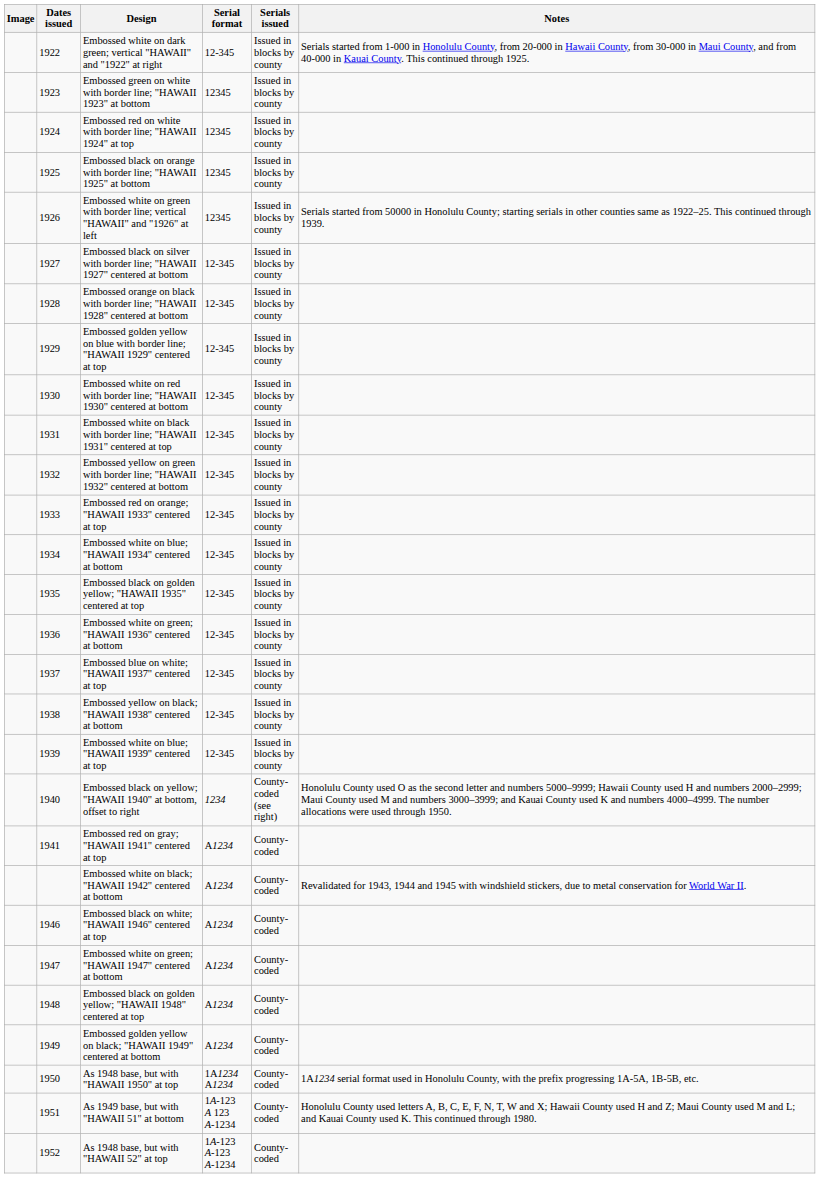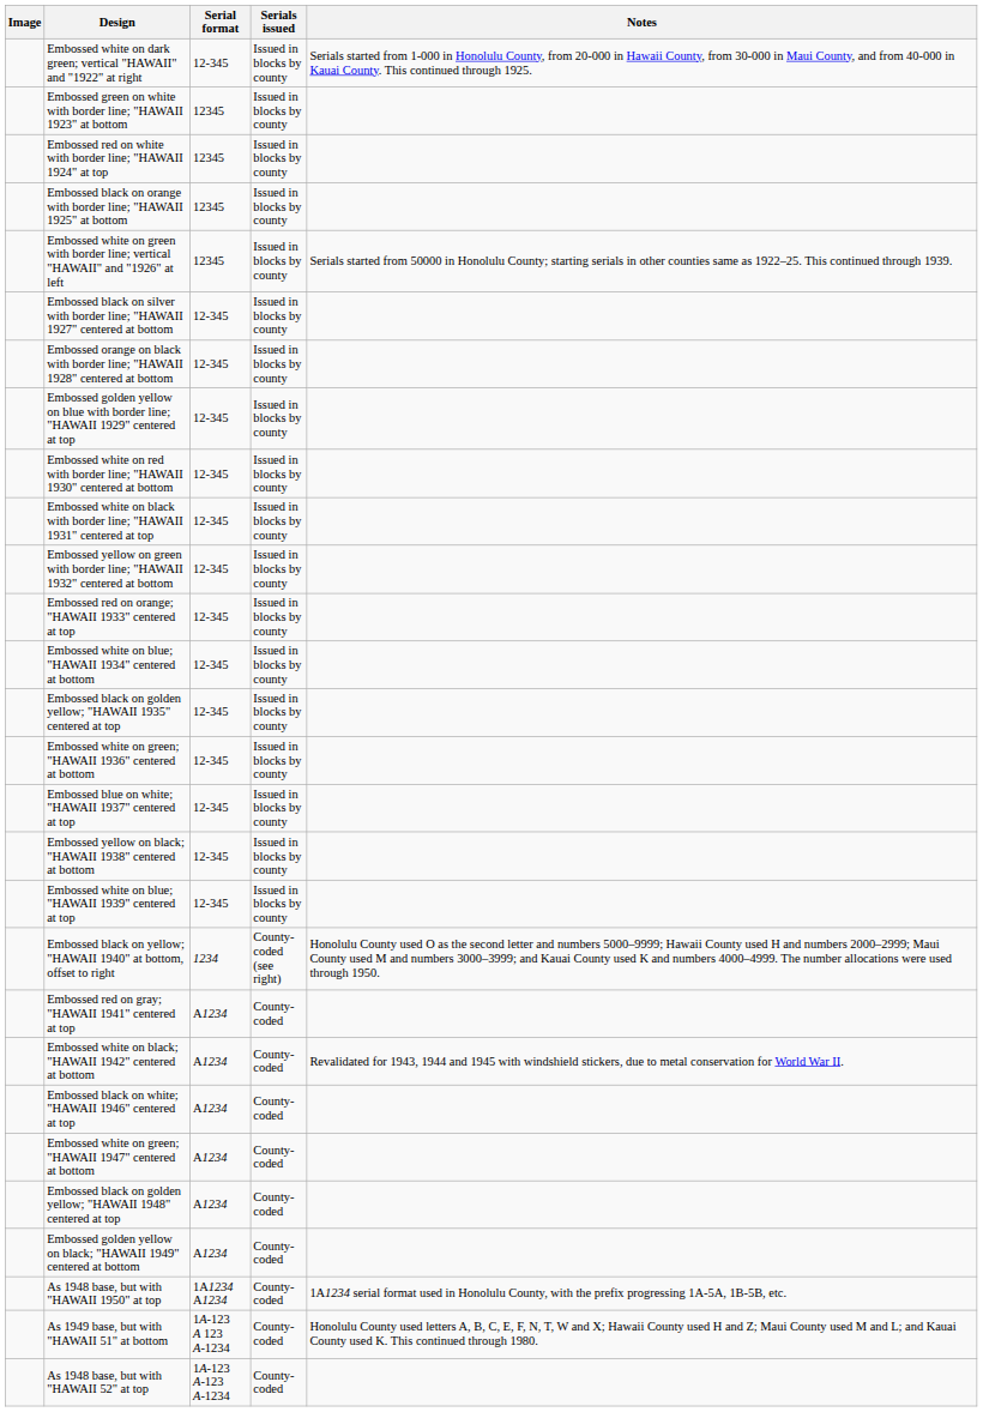 <table class=wikitable>
 <tr>
 <th>Image</th>
-<th>Dates issued</th>
 <th style="width:180px">Design</th>
 <th>Serial format</th>
 <th style="width:65px">Serials issued</th>
 <th>Notes</th>
 </tr>
 <tr>
 <td></td>
-<td>1922</td>
 <td>Embossed white on dark green; vertical "HAWAII" and "1922" at right</td>
 <td>12-345</td>
 <td>Issued in blocks by county</td>
 <td>Serials started from 1-000 in <a href='#'>Honolulu County</a>, from 20-000 in <a href='#'>Hawaii County</a>, from 30-000 in <a href='#'>Maui County</a>, and from 40-000 in <a href='#'>Kauai County</a>. This continued through 1925.</td>
 </tr>
 <tr>
 <td></td>
-<td>1923</td>
 <td>Embossed green on white with border line; "HAWAII 1923" at bottom</td>
 <td>12345</td>
 <td>Issued in blocks by county</td>
 <td></td>
 </tr>
 <tr>
 <td></td>
-<td>1924</td>
 <td>Embossed red on white with border line; "HAWAII 1924" at top</td>
 <td>12345</td>
 <td>Issued in blocks by county</td>
 <td></td>
 </tr>
 <tr>
 <td></td>
-<td>1925</td>
 <td>Embossed black on orange with border line; "HAWAII 1925" at bottom</td>
 <td>12345</td>
 <td>Issued in blocks by county</td>
 <td></td>
 </tr>
 <tr>
 <td></td>
-<td>1926</td>
 <td>Embossed white on green with border line; vertical "HAWAII" and "1926" at left</td>
 <td>12345</td>
 <td>Issued in blocks by county</td>
 <td>Serials started from 50000 in Honolulu County; starting serials in other counties same as 1922–25. This continued through 1939.</td>
 </tr>
 <tr>
 <td></td>
-<td>1927</td>
 <td>Embossed black on silver with border line; "HAWAII 1927" centered at bottom</td>
 <td>12-345</td>
 <td>Issued in blocks by county</td>
 <td></td>
 </tr>
 <tr>
 <td></td>
-<td>1928</td>
 <td>Embossed orange on black with border line; "HAWAII 1928" centered at bottom</td>
 <td>12-345</td>
 <td>Issued in blocks by county</td>
 <td></td>
 </tr>
 <tr>
 <td></td>
-<td>1929</td>
 <td>Embossed golden yellow on blue with border line; "HAWAII 1929" centered at top</td>
 <td>12-345</td>
 <td>Issued in blocks by county</td>
 <td></td>
 </tr>
 <tr>
 <td></td>
-<td>1930</td>
 <td>Embossed white on red with border line; "HAWAII 1930" centered at bottom</td>
 <td>12-345</td>
 <td>Issued in blocks by county</td>
 <td></td>
 </tr>
 <tr>
 <td></td>
-<td>1931</td>
 <td>Embossed white on black with border line; "HAWAII 1931" centered at top</td>
 <td>12-345</td>
 <td>Issued in blocks by county</td>
 <td></td>
 </tr>
 <tr>
 <td></td>
-<td>1932</td>
 <td>Embossed yellow on green with border line; "HAWAII 1932" centered at bottom</td>
 <td>12-345</td>
 <td>Issued in blocks by county</td>
 <td></td>
 </tr>
 <tr>
 <td></td>
-<td>1933</td>
 <td>Embossed red on orange; "HAWAII 1933" centered at top</td>
 <td>12-345</td>
 <td>Issued in blocks by county</td>
 <td></td>
 </tr>
 <tr>
 <td></td>
-<td>1934</td>
 <td>Embossed white on blue; "HAWAII 1934" centered at bottom</td>
 <td>12-345</td>
 <td>Issued in blocks by county</td>
 <td></td>
 </tr>
 <tr>
 <td></td>
-<td>1935</td>
 <td>Embossed black on golden yellow; "HAWAII 1935" centered at top</td>
 <td>12-345</td>
 <td>Issued in blocks by county</td>
 <td></td>
 </tr>
 <tr>
 <td></td>
-<td>1936</td>
 <td>Embossed white on green; "HAWAII 1936" centered at bottom</td>
 <td>12-345</td>
 <td>Issued in blocks by county</td>
 <td></td>
 </tr>
 <tr>
 <td></td>
-<td>1937</td>
 <td>Embossed blue on white; "HAWAII 1937" centered at top</td>
 <td>12-345</td>
 <td>Issued in blocks by county</td>
 <td></td>
 </tr>
 <tr>
 <td></td>
-<td>1938</td>
 <td>Embossed yellow on black; "HAWAII 1938" centered at bottom</td>
 <td>12-345</td>
 <td>Issued in blocks by county</td>
 <td></td>
 </tr>
 <tr>
 <td></td>
-<td>1939</td>
 <td>Embossed white on blue; "HAWAII 1939" centered at top</td>
 <td>12-345</td>
 <td>Issued in blocks by county</td>
 <td></td>
 </tr>
 <tr>
 <td></td>
-<td>1940</td>
 <td>Embossed black on yellow; "HAWAII 1940" at bottom, offset to right</td>
 <td><em>1234</em></td>
 <td>County-coded (see right)</td>
 <td>Honolulu County used O as the second letter and numbers 5000–9999; Hawaii County used H and numbers 2000–2999; Maui County used M and numbers 3000–3999; and Kauai County used K and numbers 4000–4999. The number allocations were used through 1950.</td>
 </tr>
 <tr>
 <td></td>
-<td>1941</td>
 <td>Embossed red on gray; "HAWAII 1941" centered at top</td>
 <td>A<em>1234</em></td>
 <td>County-coded</td>
 <td></td>
 </tr>
 <tr>
-<td></td>
 <td></td>
 <td>Embossed white on black; "HAWAII 1942" centered at bottom</td>
 <td>A<em>1234</em></td>
 <td>County-coded</td>
 <td>Revalidated for 1943, 1944 and 1945 with windshield stickers, due to metal conservation for <a href='#'>World War II</a>.</td>
 </tr>
 <tr>
 <td></td>
-<td>1946</td>
 <td>Embossed black on white; "HAWAII 1946" centered at top</td>
 <td>A<em>1234</em></td>
 <td>County-coded</td>
 <td></td>
 </tr>
 <tr>
 <td></td>
-<td>1947</td>
 <td>Embossed white on green; "HAWAII 1947" centered at bottom</td>
 <td>A<em>1234</em></td>
 <td>County-coded</td>
 <td></td>
 </tr>
 <tr>
 <td></td>
-<td>1948</td>
 <td>Embossed black on golden yellow; "HAWAII 1948" centered at top</td>
 <td>A<em>1234</em></td>
 <td>County-coded</td>
 <td></td>
 </tr>
 <tr>
 <td></td>
-<td>1949</td>
 <td>Embossed golden yellow on black; "HAWAII 1949" centered at bottom</td>
 <td>A<em>1234</em></td>
 <td>County-coded</td>
 <td></td>
 </tr>
 <tr>
 <td></td>
-<td>1950</td>
 <td>As 1948 base, but with "HAWAII 1950" at top</td>
 <td>1A<em>1234</em><br>A<em>1234</em></td>
 <td>County-coded</td>
 <td>1A<em>1234</em> serial format used in Honolulu County, with the prefix progressing 1A-5A, 1B-5B, etc.</td>
 </tr>
 <tr>
 <td></td>
-<td>1951</td>
 <td>As 1949 base, but with "HAWAII 51" at bottom</td>
 <td>1<em>A</em>-123<br><em>A</em> 123<br><em>A</em>-1234</td>
 <td>County-coded</td>
 <td>Honolulu County used letters A, B, C, E, F, N, T, W and X; Hawaii County used H and Z; Maui County used M and L; and Kauai County used K. This continued through 1980.</td>
 </tr>
 <tr>
 <td></td>
-<td>1952</td>
 <td>As 1948 base, but with "HAWAII 52" at top</td>
 <td>1<em>A</em>-123<br><em>A</em>-123<br><em>A</em>-1234</td>
 <td>County-coded</td>
 <td></td>
 </tr>
 </table>
